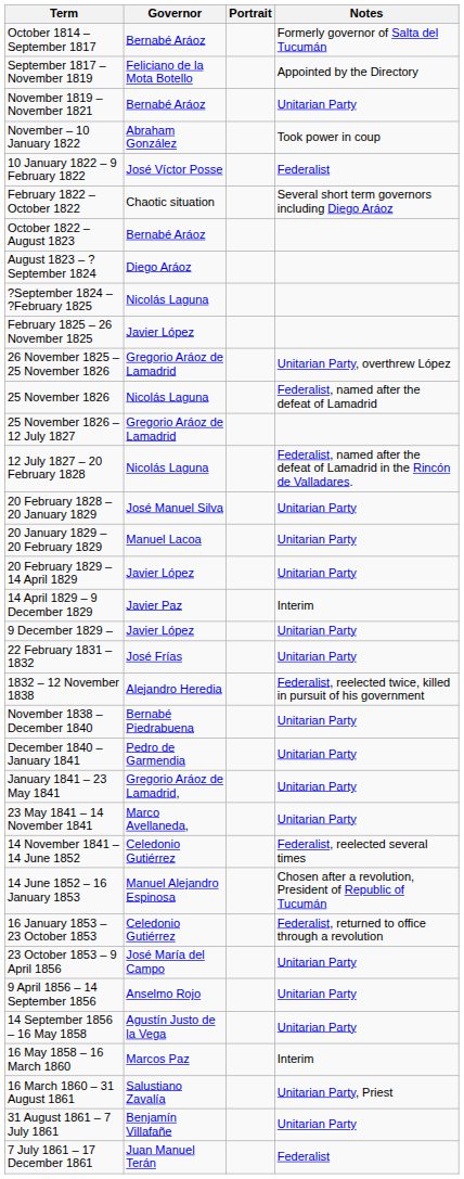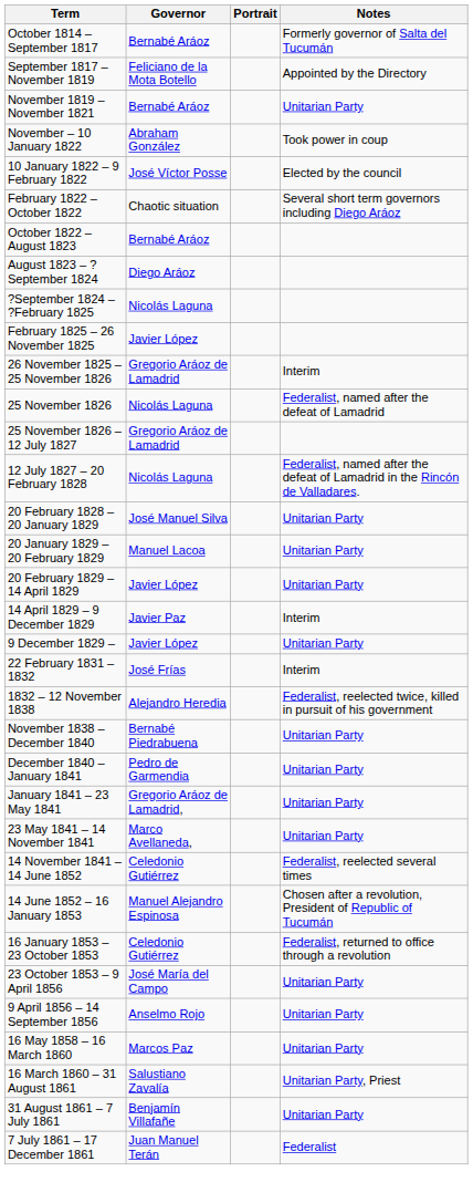 <table class="wikitable sortable">
 <tr>
 <th>Term</th>
 <th>Governor</th>
 <th>Portrait</th>
 <th>Notes</th>
 </tr>
 <tr>
 <td>October 1814 – September 1817</td>
 <td><a href='#'>Bernabé Aráoz</a></td>
 <td></td>
 <td>Formerly governor of <a href='#'>Salta del Tucumán</a></td>
 </tr>
 <tr>
 <td>September 1817 – November 1819</td>
 <td><a href='#'>Feliciano de la Mota Botello</a></td>
 <td></td>
 <td>Appointed by the Directory</td>
 </tr>
 <tr>
 <td>November 1819 – November 1821</td>
 <td><a href='#'>Bernabé Aráoz</a></td>
 <td></td>
 <td><a href='#'>Unitarian Party</a></td>
 </tr>
 <tr>
 <td>November – 10 January 1822</td>
 <td><a href='#'>Abraham González</a></td>
 <td></td>
 <td>Took power in coup</td>
 </tr>
 <tr>
 <td>10 January 1822 – 9 February 1822</td>
 <td><a href='#'>José Víctor Posse</a></td>
 <td></td>
-<td><a href='#'>Federalist</a></td>
+<td>Elected by the council</td>
 </tr>
 <tr>
 <td>February 1822 – October 1822</td>
 <td>Chaotic situation</td>
 <td></td>
 <td>Several short term governors including <a href='#'>Diego Aráoz</a></td>
 </tr>
 <tr>
 <td>October 1822 – August 1823</td>
 <td><a href='#'>Bernabé Aráoz</a></td>
 <td></td>
 <td></td>
 </tr>
 <tr>
 <td>August 1823 – ?September 1824</td>
 <td><a href='#'>Diego Aráoz</a></td>
 <td></td>
 <td></td>
 </tr>
 <tr>
 <td>?September 1824 – ?February 1825</td>
 <td><a href='#'>Nicolás Laguna</a></td>
 <td></td>
 <td></td>
 </tr>
 <tr>
 <td>February 1825 – 26 November 1825</td>
 <td><a href='#'>Javier López</a></td>
 <td></td>
 <td></td>
 </tr>
 <tr>
 <td>26 November 1825 – 25 November 1826</td>
 <td><a href='#'>Gregorio Aráoz de Lamadrid</a></td>
 <td></td>
-<td><a href='#'>Unitarian Party</a>, overthrew López</td>
+<td>Interim</td>
 </tr>
 <tr>
 <td>25 November 1826</td>
 <td><a href='#'>Nicolás Laguna</a></td>
 <td></td>
 <td><a href='#'>Federalist</a>, named after the defeat of Lamadrid</td>
 </tr>
 <tr>
 <td>25 November 1826 – 12 July 1827</td>
 <td><a href='#'>Gregorio Aráoz de Lamadrid</a></td>
 <td></td>
 <td></td>
 </tr>
 <tr>
 <td>12 July 1827 – 20 February 1828</td>
 <td><a href='#'>Nicolás Laguna</a></td>
 <td></td>
 <td><a href='#'>Federalist</a>, named after the defeat of Lamadrid in the <a href='#'>Rincón de Valladares</a>.</td>
 </tr>
 <tr>
 <td>20 February 1828 – 20 January 1829</td>
 <td><a href='#'>José Manuel Silva</a></td>
 <td></td>
 <td><a href='#'>Unitarian Party</a></td>
 </tr>
 <tr>
 <td>20 January 1829 – 20 February 1829</td>
 <td><a href='#'>Manuel Lacoa</a></td>
 <td></td>
 <td><a href='#'>Unitarian Party</a></td>
 </tr>
 <tr>
 <td>20 February 1829 – 14 April 1829</td>
 <td><a href='#'>Javier López</a></td>
 <td></td>
 <td><a href='#'>Unitarian Party</a></td>
 </tr>
 <tr>
 <td>14 April 1829 – 9 December 1829</td>
 <td><a href='#'>Javier Paz</a></td>
 <td></td>
 <td>Interim</td>
 </tr>
 <tr>
 <td>9 December 1829 –</td>
 <td><a href='#'>Javier López</a></td>
 <td></td>
 <td><a href='#'>Unitarian Party</a></td>
 </tr>
 <tr>
 <td>22 February 1831 – 1832</td>
 <td><a href='#'>José Frías</a></td>
 <td></td>
-<td><a href='#'>Unitarian Party</a></td>
+<td>Interim</td>
 </tr>
 <tr>
 <td>1832 – 12 November 1838</td>
 <td><a href='#'>Alejandro Heredia</a></td>
 <td></td>
 <td><a href='#'>Federalist</a>, reelected twice, killed in pursuit of his government</td>
 </tr>
 <tr>
 <td>November 1838 – December 1840</td>
 <td><a href='#'>Bernabé Piedrabuena</a></td>
 <td></td>
 <td><a href='#'>Unitarian Party</a></td>
 </tr>
 <tr>
 <td>December 1840 – January 1841</td>
 <td><a href='#'>Pedro de Garmendia</a></td>
 <td></td>
 <td><a href='#'>Unitarian Party</a></td>
 </tr>
 <tr>
 <td>January 1841 – 23 May 1841</td>
 <td><a href='#'>Gregorio Aráoz de Lamadrid</a>,</td>
 <td></td>
 <td><a href='#'>Unitarian Party</a></td>
 </tr>
 <tr>
 <td>23 May 1841 – 14 November 1841</td>
 <td><a href='#'>Marco Avellaneda</a>,</td>
 <td></td>
 <td><a href='#'>Unitarian Party</a></td>
 </tr>
 <tr>
 <td>14 November 1841 – 14 June 1852</td>
 <td><a href='#'>Celedonio Gutiérrez</a></td>
 <td></td>
 <td><a href='#'>Federalist</a>, reelected several times</td>
 </tr>
 <tr>
 <td>14 June 1852 – 16 January 1853</td>
 <td><a href='#'>Manuel Alejandro Espinosa</a></td>
 <td></td>
 <td>Chosen after a revolution, President of <a href='#'>Republic of Tucumán</a></td>
 </tr>
 <tr>
 <td>16 January 1853 – 23  October 1853</td>
 <td><a href='#'>Celedonio Gutiérrez</a></td>
 <td></td>
 <td><a href='#'>Federalist</a>, returned to office through a revolution</td>
 </tr>
 <tr>
 <td>23  October 1853 – 9 April 1856</td>
 <td><a href='#'>José María del Campo</a></td>
 <td></td>
 <td><a href='#'>Unitarian Party</a></td>
 </tr>
 <tr>
 <td>9 April 1856 – 14 September 1856</td>
 <td><a href='#'>Anselmo Rojo</a></td>
 <td></td>
 <td><a href='#'>Unitarian Party</a></td>
 </tr>
 <tr>
-<td>14 September 1856 – 16 May 1858</td>
-<td><a href='#'>Agustín Justo de la Vega</a></td>
-<td></td>
-<td><a href='#'>Unitarian Party</a></td>
-</tr>
-<tr>
 <td>16 May 1858 – 16 March 1860</td>
 <td><a href='#'>Marcos Paz</a></td>
 <td></td>
-<td>Interim</td>
+<td><a href='#'>Unitarian Party</a></td>
 </tr>
 <tr>
 <td>16 March 1860 – 31 August 1861</td>
 <td><a href='#'>Salustiano Zavalía</a></td>
 <td></td>
 <td><a href='#'>Unitarian Party</a>, Priest</td>
 </tr>
 <tr>
 <td>31 August 1861 – 7 July 1861</td>
 <td><a href='#'>Benjamín Villafañe</a></td>
 <td></td>
 <td><a href='#'>Unitarian Party</a></td>
 </tr>
 <tr>
 <td>7 July 1861 – 17 December 1861</td>
 <td><a href='#'>Juan Manuel Terán</a></td>
 <td></td>
 <td><a href='#'>Federalist</a></td>
 </tr>
 </table>
